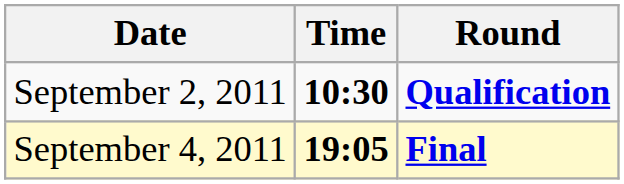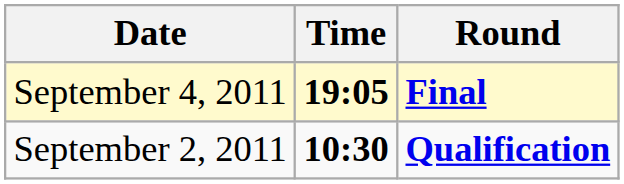 <table class="wikitable">
 <tr>
 <th>Date</th>
 <th>Time</th>
 <th>Round</th>
 </tr>
+<tr style=background:lemonchiffon>
+<td>September 4, 2011</td>
+<td><strong>19:05</strong></td>
+<td><strong><a href='#'>Final</a></strong></td>
+</tr>
 <tr>
 <td>September 2, 2011</td>
 <td><strong>10:30</strong></td>
 <td><strong><a href='#'>Qualification</a></strong></td>
 </tr>
-<tr style=background:lemonchiffon>
-<td>September 4, 2011</td>
-<td><strong>19:05</strong></td>
-<td><strong><a href='#'>Final</a></strong></td>
-</tr>
 </table>
